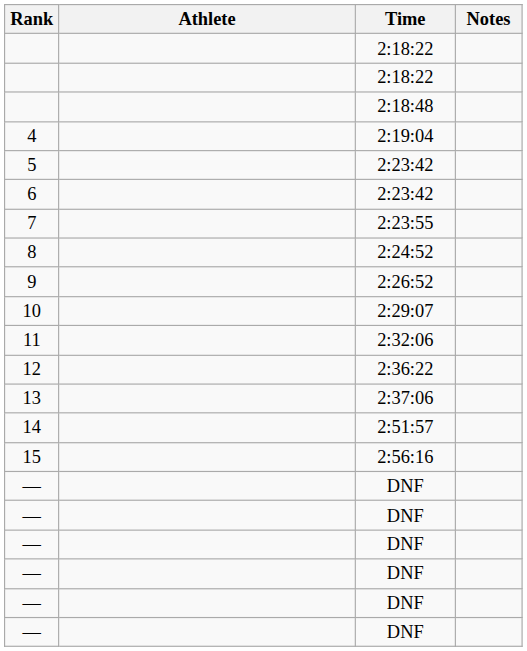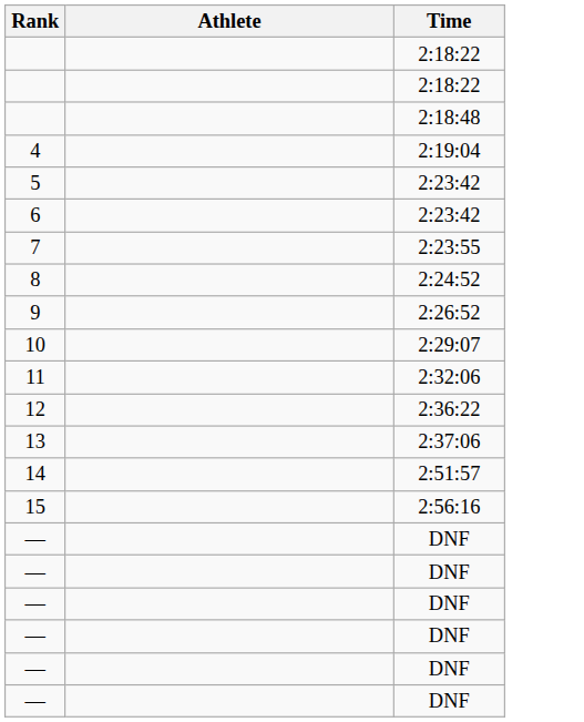 <table class="wikitable" style="text-align:center">
 <tr>
 <th width=40>Rank</th>
 <th width=250>Athlete</th>
 <th width=80>Time</th>
-<th width=50>Notes</th>
 </tr>
 <tr>
 <td></td>
 <td align=left></td>
 <td>2:18:22</td>
-<td></td>
 </tr>
 <tr>
 <td></td>
 <td align=left></td>
 <td>2:18:22</td>
-<td></td>
 </tr>
 <tr>
 <td></td>
 <td align=left></td>
 <td>2:18:48</td>
-<td></td>
 </tr>
 <tr>
 <td>4</td>
 <td align=left></td>
 <td>2:19:04</td>
-<td></td>
 </tr>
 <tr>
 <td>5</td>
 <td align=left></td>
 <td>2:23:42</td>
-<td></td>
 </tr>
 <tr>
 <td>6</td>
 <td align=left></td>
 <td>2:23:42</td>
-<td></td>
 </tr>
 <tr>
 <td>7</td>
 <td align=left></td>
 <td>2:23:55</td>
-<td></td>
 </tr>
 <tr>
 <td>8</td>
 <td align=left></td>
 <td>2:24:52</td>
-<td></td>
 </tr>
 <tr>
 <td>9</td>
 <td align=left></td>
 <td>2:26:52</td>
-<td></td>
 </tr>
 <tr>
 <td>10</td>
 <td align=left></td>
 <td>2:29:07</td>
-<td></td>
 </tr>
 <tr>
 <td>11</td>
 <td align=left></td>
 <td>2:32:06</td>
-<td></td>
 </tr>
 <tr>
 <td>12</td>
 <td align=left></td>
 <td>2:36:22</td>
-<td></td>
 </tr>
 <tr>
 <td>13</td>
 <td align=left></td>
 <td>2:37:06</td>
-<td></td>
 </tr>
 <tr>
 <td>14</td>
 <td align=left></td>
 <td>2:51:57</td>
-<td></td>
 </tr>
 <tr>
 <td>15</td>
 <td align=left></td>
 <td>2:56:16</td>
-<td></td>
 </tr>
 <tr>
 <td>—</td>
 <td align=left></td>
 <td>DNF</td>
-<td></td>
 </tr>
 <tr>
 <td>—</td>
 <td align=left></td>
 <td>DNF</td>
-<td></td>
 </tr>
 <tr>
 <td>—</td>
 <td align=left></td>
 <td>DNF</td>
-<td></td>
 </tr>
 <tr>
 <td>—</td>
 <td align=left></td>
 <td>DNF</td>
-<td></td>
 </tr>
 <tr>
 <td>—</td>
 <td align=left></td>
 <td>DNF</td>
-<td></td>
 </tr>
 <tr>
 <td>—</td>
 <td align=left></td>
 <td>DNF</td>
-<td></td>
 </tr>
 </table>
